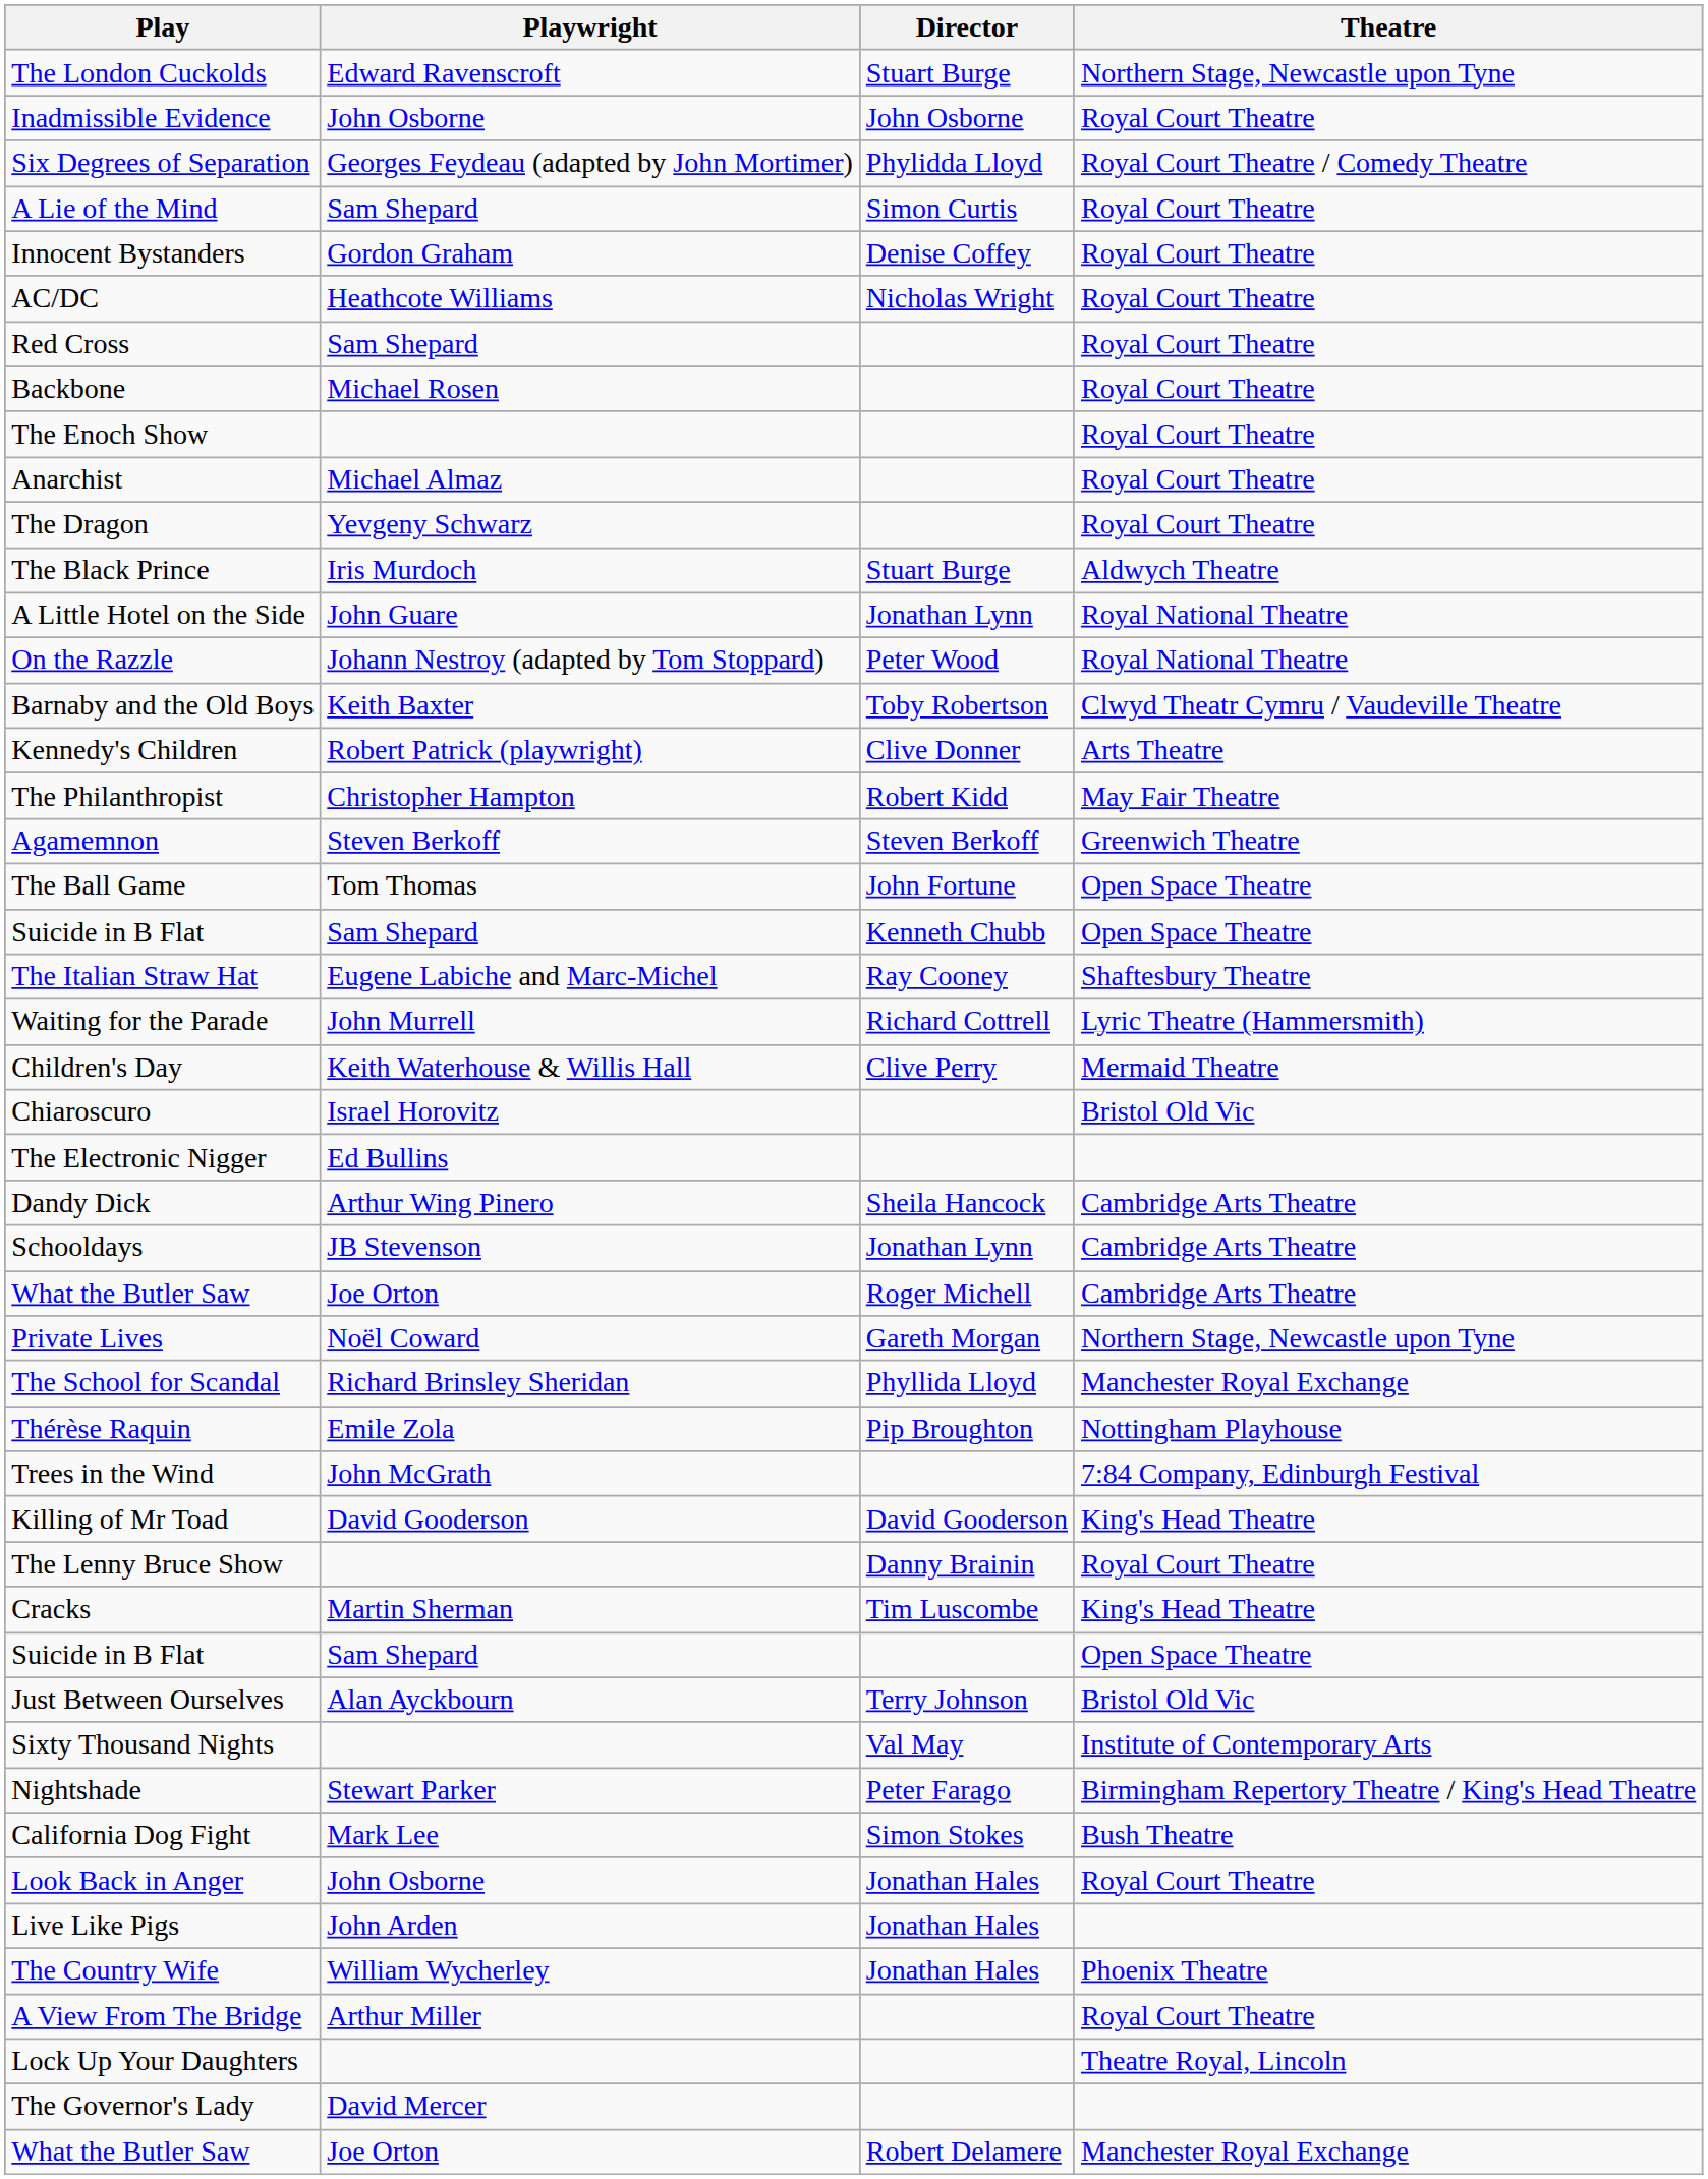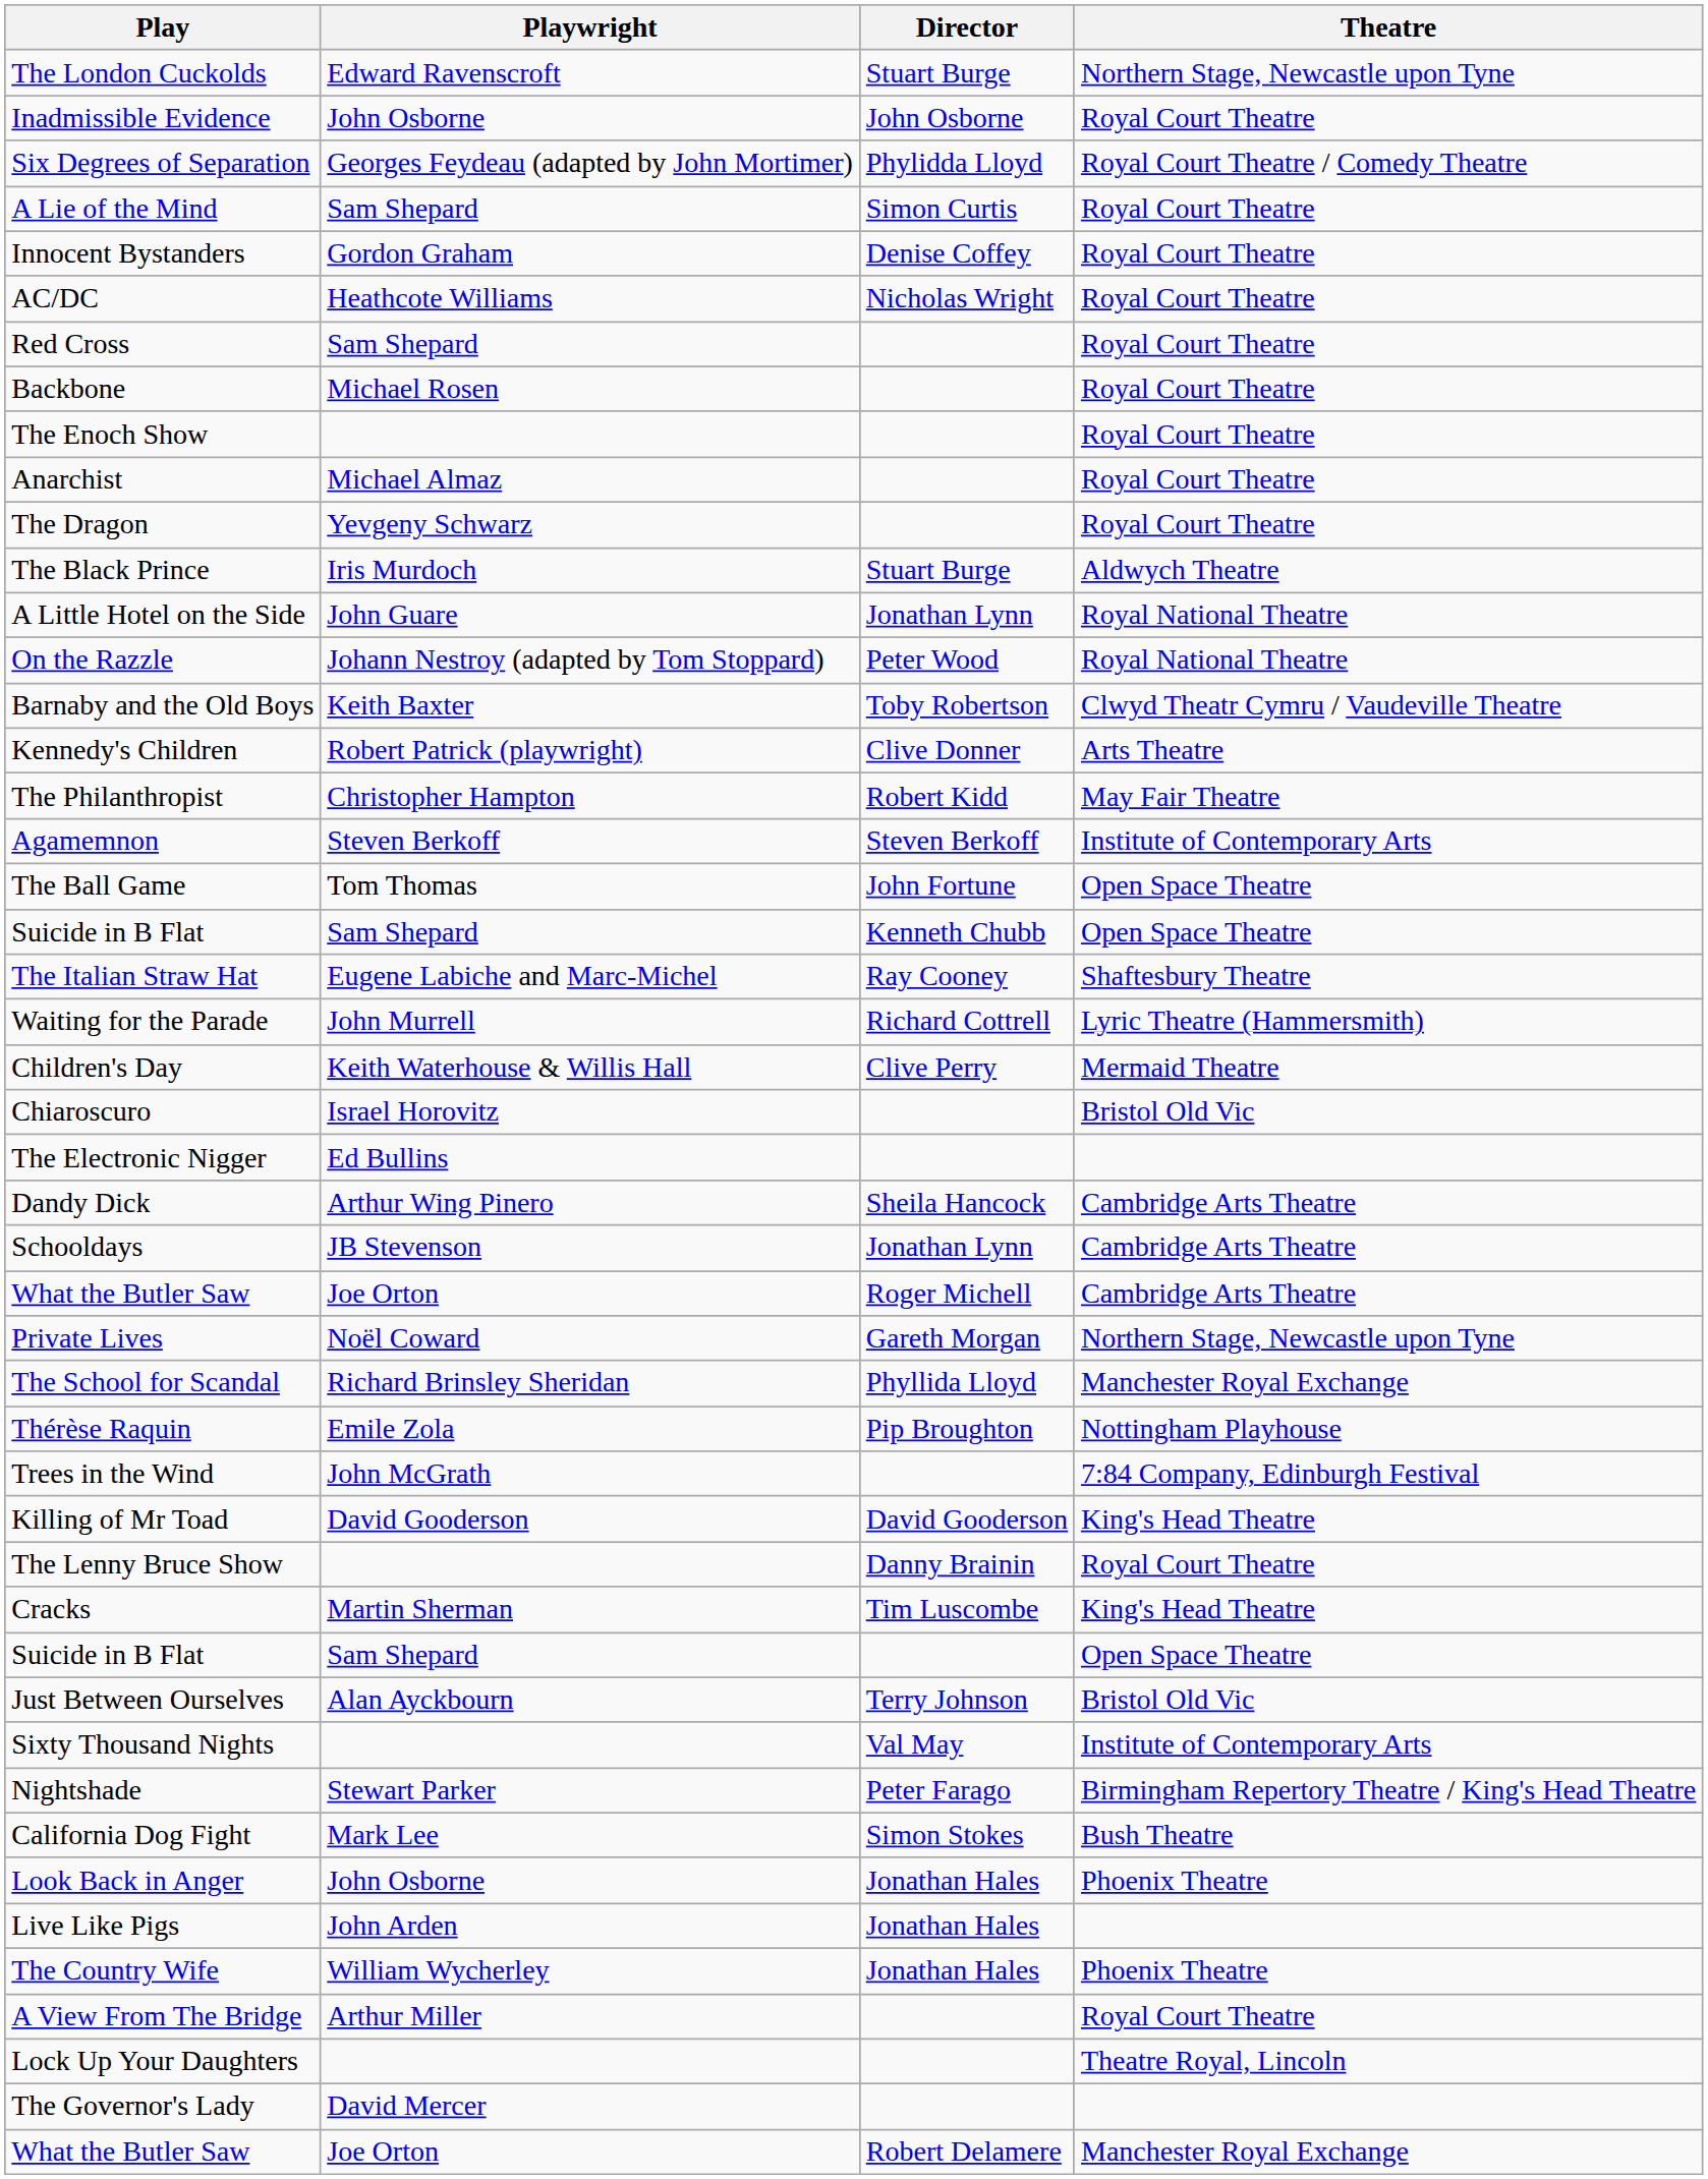 <table class="wikitable sortable">
 <tr>
 <th>Play</th>
 <th>Playwright</th>
 <th>Director</th>
 <th>Theatre</th>
 </tr>
 <tr>
 <td><a href='#'>The London Cuckolds</a></td>
 <td><a href='#'>Edward Ravenscroft</a></td>
 <td><a href='#'>Stuart Burge</a></td>
 <td><a href='#'>Northern Stage, Newcastle upon Tyne</a></td>
 </tr>
 <tr>
 <td><a href='#'>Inadmissible Evidence</a></td>
 <td><a href='#'>John Osborne</a></td>
 <td><a href='#'>John Osborne</a></td>
 <td><a href='#'>Royal Court Theatre</a></td>
 </tr>
 <tr>
 <td><a href='#'>Six Degrees of Separation</a></td>
 <td><a href='#'>Georges Feydeau</a> (adapted by <a href='#'>John Mortimer</a>)</td>
 <td><a href='#'>Phylidda Lloyd</a></td>
 <td><a href='#'>Royal Court Theatre</a> / <a href='#'>Comedy Theatre</a></td>
 </tr>
 <tr>
 <td><a href='#'>A Lie of the Mind</a></td>
 <td><a href='#'>Sam Shepard</a></td>
 <td><a href='#'>Simon Curtis</a></td>
 <td><a href='#'>Royal Court Theatre</a></td>
 </tr>
 <tr>
 <td>Innocent Bystanders</td>
 <td><a href='#'>Gordon Graham</a></td>
 <td><a href='#'>Denise Coffey</a></td>
 <td><a href='#'>Royal Court Theatre</a></td>
 </tr>
 <tr>
 <td>AC/DC</td>
 <td><a href='#'>Heathcote Williams</a></td>
 <td><a href='#'>Nicholas Wright</a></td>
 <td><a href='#'>Royal Court Theatre</a></td>
 </tr>
 <tr>
 <td>Red Cross</td>
 <td><a href='#'>Sam Shepard</a></td>
 <td></td>
 <td><a href='#'>Royal Court Theatre</a></td>
 </tr>
 <tr>
 <td>Backbone</td>
 <td><a href='#'>Michael Rosen</a></td>
 <td></td>
 <td><a href='#'>Royal Court Theatre</a></td>
 </tr>
 <tr>
 <td>The Enoch Show</td>
 <td></td>
 <td></td>
 <td><a href='#'>Royal Court Theatre</a></td>
 </tr>
 <tr>
 <td>Anarchist</td>
 <td><a href='#'>Michael Almaz</a></td>
 <td></td>
 <td><a href='#'>Royal Court Theatre</a></td>
 </tr>
 <tr>
 <td>The Dragon</td>
 <td><a href='#'>Yevgeny Schwarz</a></td>
 <td></td>
 <td><a href='#'>Royal Court Theatre</a></td>
 </tr>
 <tr>
 <td>The Black Prince</td>
 <td><a href='#'>Iris Murdoch</a></td>
 <td><a href='#'>Stuart Burge</a></td>
 <td><a href='#'>Aldwych Theatre</a></td>
 </tr>
 <tr>
 <td>A Little Hotel on the Side</td>
 <td><a href='#'>John Guare</a></td>
 <td><a href='#'>Jonathan Lynn</a></td>
 <td><a href='#'>Royal National Theatre</a></td>
 </tr>
 <tr>
 <td><a href='#'>On the Razzle</a></td>
 <td><a href='#'>Johann Nestroy</a> (adapted by <a href='#'>Tom Stoppard</a>)</td>
 <td><a href='#'>Peter Wood</a></td>
 <td><a href='#'>Royal National Theatre</a></td>
 </tr>
 <tr>
 <td>Barnaby and the Old Boys</td>
 <td><a href='#'>Keith Baxter</a></td>
 <td><a href='#'>Toby Robertson</a></td>
 <td><a href='#'>Clwyd Theatr Cymru</a> / <a href='#'>Vaudeville Theatre</a></td>
 </tr>
 <tr>
 <td>Kennedy's Children</td>
 <td><a href='#'>Robert Patrick (playwright)</a></td>
 <td><a href='#'>Clive Donner</a></td>
 <td><a href='#'>Arts Theatre</a></td>
 </tr>
 <tr>
 <td>The Philanthropist</td>
 <td><a href='#'>Christopher Hampton</a></td>
 <td><a href='#'>Robert Kidd</a></td>
 <td><a href='#'>May Fair Theatre</a></td>
 </tr>
 <tr>
 <td><a href='#'>Agamemnon</a></td>
 <td><a href='#'>Steven Berkoff</a></td>
 <td><a href='#'>Steven Berkoff</a></td>
-<td><a href='#'>Greenwich Theatre</a></td>
+<td><a href='#'>Institute of Contemporary Arts</a></td>
 </tr>
 <tr>
 <td>The Ball Game</td>
 <td>Tom Thomas</td>
 <td><a href='#'>John Fortune</a></td>
 <td><a href='#'>Open Space Theatre</a></td>
 </tr>
 <tr>
 <td>Suicide in B Flat</td>
 <td><a href='#'>Sam Shepard</a></td>
 <td><a href='#'>Kenneth Chubb</a></td>
 <td><a href='#'>Open Space Theatre</a></td>
 </tr>
 <tr>
 <td><a href='#'>The Italian Straw Hat</a></td>
 <td><a href='#'>Eugene Labiche</a> and <a href='#'>Marc-Michel</a></td>
 <td><a href='#'>Ray Cooney</a></td>
 <td><a href='#'>Shaftesbury Theatre</a></td>
 </tr>
 <tr>
 <td>Waiting for the Parade</td>
 <td><a href='#'>John Murrell</a></td>
 <td><a href='#'>Richard Cottrell</a></td>
 <td><a href='#'>Lyric Theatre (Hammersmith)</a></td>
 </tr>
 <tr>
 <td>Children's Day</td>
 <td><a href='#'>Keith Waterhouse</a> & <a href='#'>Willis Hall</a></td>
 <td><a href='#'>Clive Perry</a></td>
 <td><a href='#'>Mermaid Theatre</a></td>
 </tr>
 <tr>
 <td>Chiaroscuro</td>
 <td><a href='#'>Israel Horovitz</a></td>
 <td></td>
 <td><a href='#'>Bristol Old Vic</a></td>
 </tr>
 <tr>
 <td>The Electronic Nigger</td>
 <td><a href='#'>Ed Bullins</a></td>
 <td></td>
 <td></td>
 </tr>
 <tr>
 <td>Dandy Dick</td>
 <td><a href='#'>Arthur Wing Pinero</a></td>
 <td><a href='#'>Sheila Hancock</a></td>
 <td><a href='#'>Cambridge Arts Theatre</a></td>
 </tr>
 <tr>
 <td>Schooldays</td>
 <td><a href='#'>JB Stevenson</a></td>
 <td><a href='#'>Jonathan Lynn</a></td>
 <td><a href='#'>Cambridge Arts Theatre</a></td>
 </tr>
 <tr>
 <td><a href='#'>What the Butler Saw</a></td>
 <td><a href='#'>Joe Orton</a></td>
 <td><a href='#'>Roger Michell</a></td>
 <td><a href='#'>Cambridge Arts Theatre</a></td>
 </tr>
 <tr>
 <td><a href='#'>Private Lives</a></td>
 <td><a href='#'>Noël Coward</a></td>
 <td><a href='#'>Gareth Morgan</a></td>
 <td><a href='#'>Northern Stage, Newcastle upon Tyne</a></td>
 </tr>
 <tr>
 <td><a href='#'>The School for Scandal</a></td>
 <td><a href='#'>Richard Brinsley Sheridan</a></td>
 <td><a href='#'>Phyllida Lloyd</a></td>
 <td><a href='#'>Manchester Royal Exchange</a></td>
 </tr>
 <tr>
 <td><a href='#'>Thérèse Raquin</a></td>
 <td><a href='#'>Emile Zola</a></td>
 <td><a href='#'>Pip Broughton</a></td>
 <td><a href='#'>Nottingham Playhouse</a></td>
 </tr>
 <tr>
 <td>Trees in the Wind</td>
 <td><a href='#'>John McGrath</a></td>
 <td></td>
 <td><a href='#'>7:84 Company, Edinburgh Festival</a></td>
 </tr>
 <tr>
 <td>Killing of Mr Toad</td>
 <td><a href='#'>David Gooderson</a></td>
 <td><a href='#'>David Gooderson</a></td>
 <td><a href='#'>King's Head Theatre</a></td>
 </tr>
 <tr>
 <td>The Lenny Bruce Show</td>
 <td></td>
 <td><a href='#'>Danny Brainin</a></td>
 <td><a href='#'>Royal Court Theatre</a></td>
 </tr>
 <tr>
 <td>Cracks</td>
 <td><a href='#'>Martin Sherman</a></td>
 <td><a href='#'>Tim Luscombe</a></td>
 <td><a href='#'>King's Head Theatre</a></td>
 </tr>
 <tr>
 <td>Suicide in B Flat</td>
 <td><a href='#'>Sam Shepard</a></td>
 <td></td>
 <td><a href='#'>Open Space Theatre</a></td>
 </tr>
 <tr>
 <td>Just Between Ourselves</td>
 <td><a href='#'>Alan Ayckbourn</a></td>
 <td><a href='#'>Terry Johnson</a></td>
 <td><a href='#'>Bristol Old Vic</a></td>
 </tr>
 <tr>
 <td>Sixty Thousand Nights</td>
 <td></td>
 <td><a href='#'>Val May</a></td>
 <td><a href='#'>Institute of Contemporary Arts</a></td>
 </tr>
 <tr>
 <td>Nightshade</td>
 <td><a href='#'>Stewart Parker</a></td>
 <td><a href='#'>Peter Farago</a></td>
 <td><a href='#'>Birmingham Repertory Theatre</a> / <a href='#'>King's Head Theatre</a></td>
 </tr>
 <tr>
 <td>California Dog Fight</td>
 <td><a href='#'>Mark Lee</a></td>
 <td><a href='#'>Simon Stokes</a></td>
 <td><a href='#'>Bush Theatre</a></td>
 </tr>
 <tr>
 <td><a href='#'>Look Back in Anger</a></td>
 <td><a href='#'>John Osborne</a></td>
 <td><a href='#'>Jonathan Hales</a></td>
-<td><a href='#'>Royal Court Theatre</a></td>
+<td><a href='#'>Phoenix Theatre</a></td>
 </tr>
 <tr>
 <td>Live Like Pigs</td>
 <td><a href='#'>John Arden</a></td>
 <td><a href='#'>Jonathan Hales</a></td>
 <td></td>
 </tr>
 <tr>
 <td><a href='#'>The Country Wife</a></td>
 <td><a href='#'>William Wycherley</a></td>
 <td><a href='#'>Jonathan Hales</a></td>
 <td><a href='#'>Phoenix Theatre</a></td>
 </tr>
 <tr>
 <td><a href='#'>A View From The Bridge</a></td>
 <td><a href='#'>Arthur Miller</a></td>
 <td></td>
 <td><a href='#'>Royal Court Theatre</a></td>
 </tr>
 <tr>
 <td>Lock Up Your Daughters</td>
 <td></td>
 <td></td>
 <td><a href='#'>Theatre Royal, Lincoln</a></td>
 </tr>
 <tr>
 <td>The Governor's Lady</td>
 <td><a href='#'>David Mercer</a></td>
 <td></td>
 <td></td>
 </tr>
 <tr>
 <td><a href='#'>What the Butler Saw</a></td>
 <td><a href='#'>Joe Orton</a></td>
 <td><a href='#'>Robert Delamere</a></td>
 <td><a href='#'>Manchester Royal Exchange</a></td>
 </tr>
 </table>
